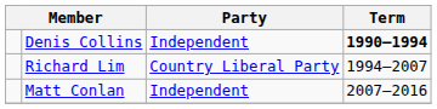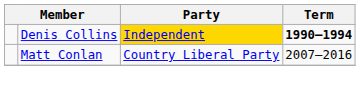 <table class="wikitable">
 <tr>
 <th colspan="2">Member</th>
 <th>Party</th>
 <th>Term</th>
 </tr>
 <tr>
 <td> </td>
 <td><a href='#'>Denis Collins</a></td>
-<td><a href='#'>Independent</a></td>
+<td style="background: gold;"><a href='#'>Independent</a></td>
 <td><strong>1990–1994</strong></td>
 </tr>
 <tr>
 <td> </td>
-<td><a href='#'>Richard Lim</a></td>
+<td><a href='#'>Matt Conlan</a></td>
 <td><a href='#'>Country Liberal Party</a></td>
-<td>1994–2007</td>
-</tr>
-<tr>
-<td> </td>
-<td><a href='#'>Matt Conlan</a></td>
-<td><a href='#'>Independent</a></td>
 <td>2007–2016</td>
 </tr>
 <tr>
 </tr>
 </table>
